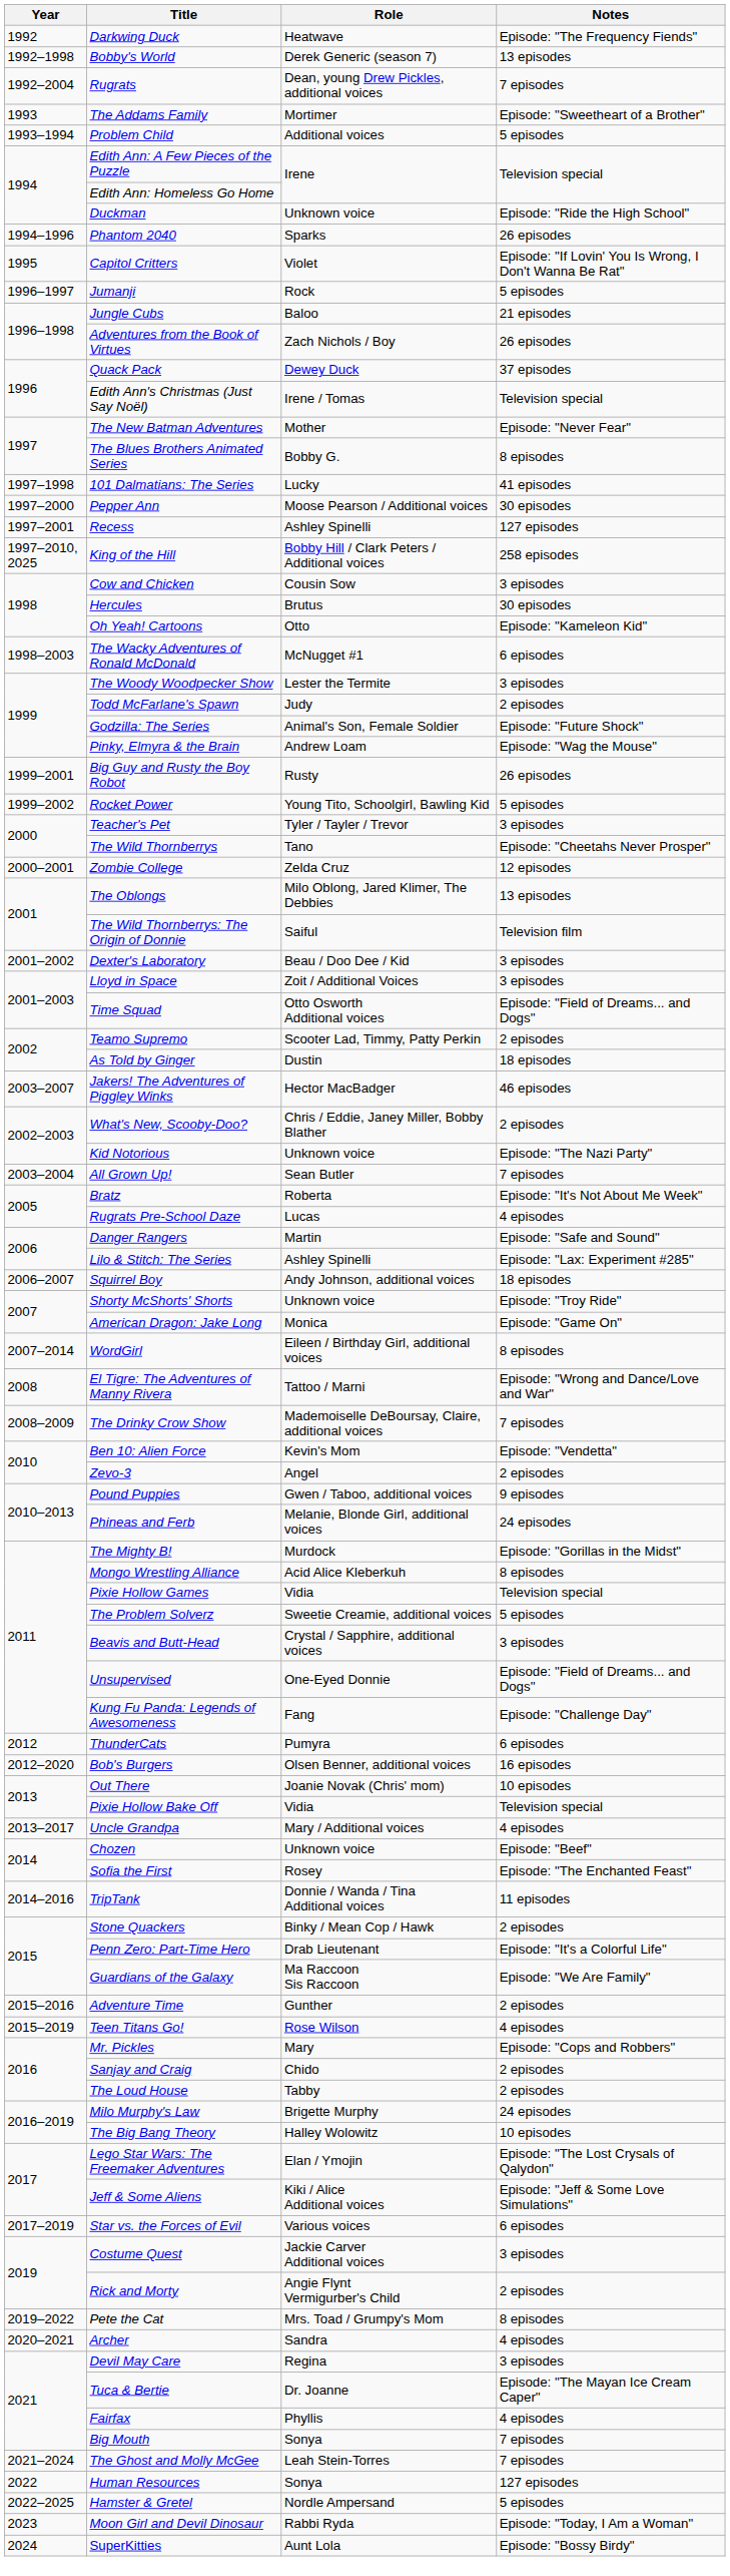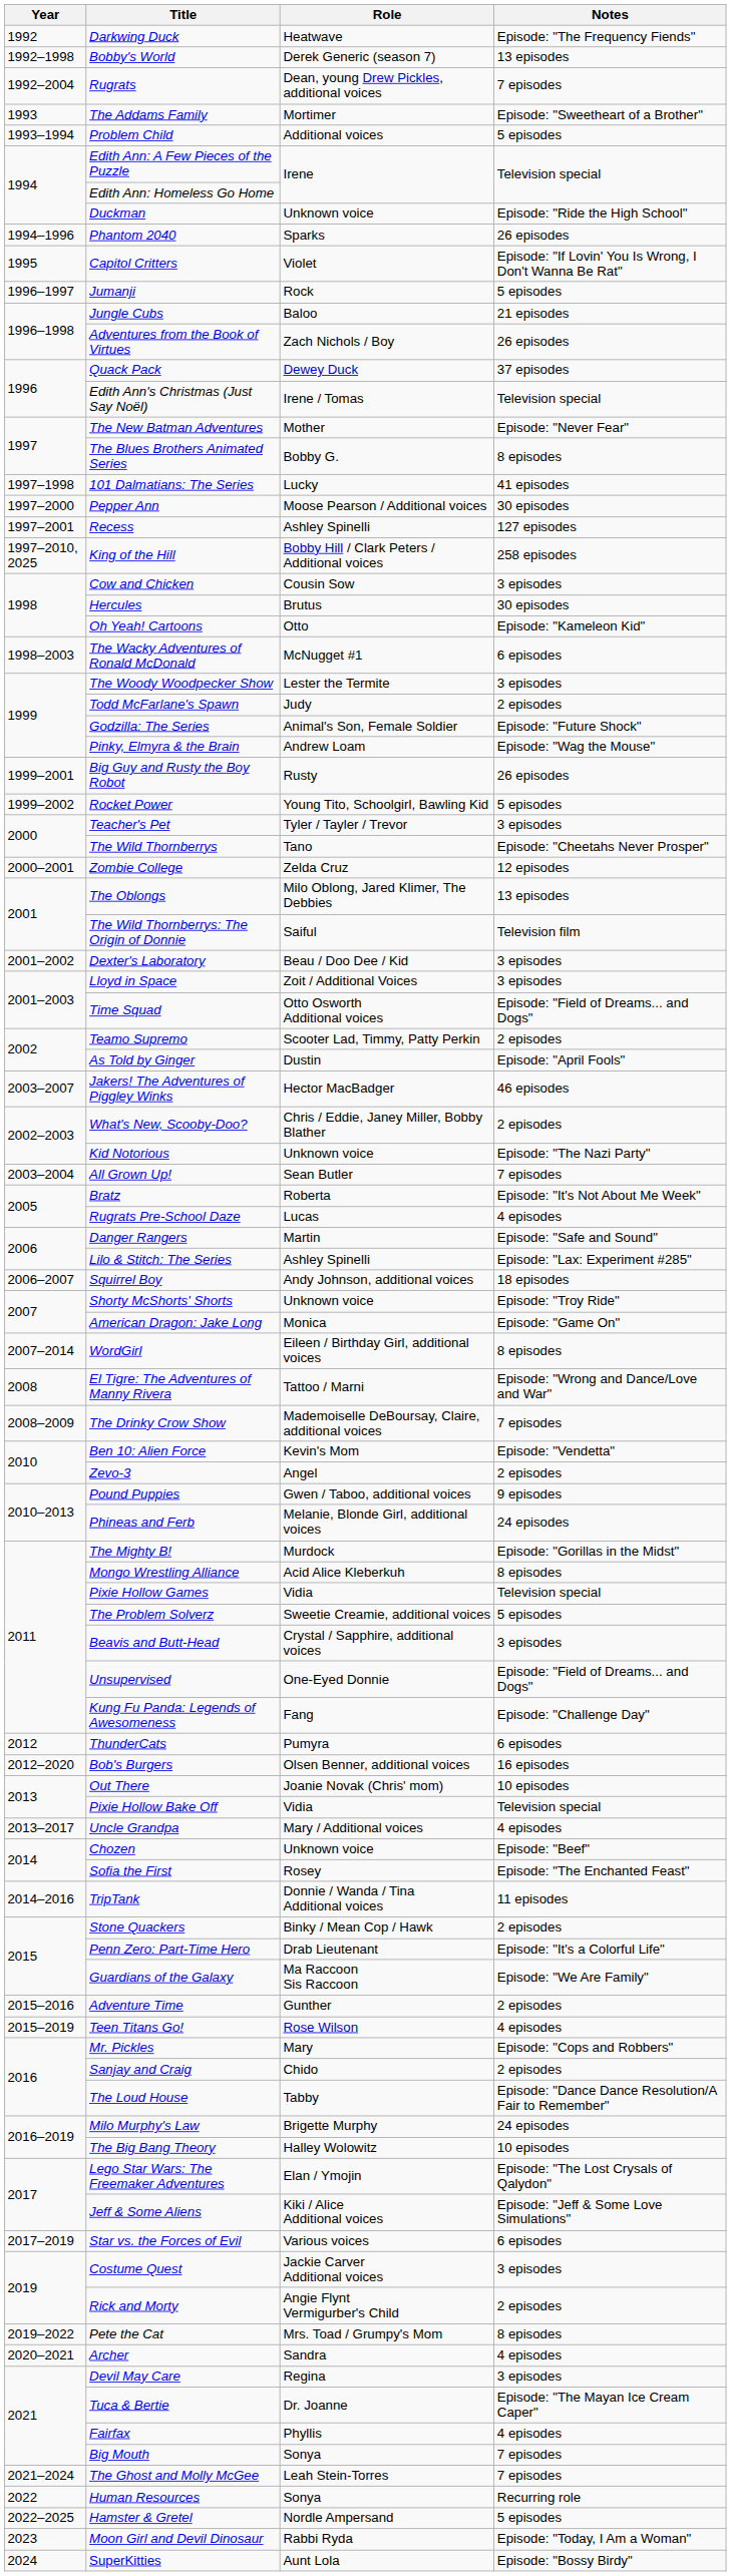 <table class="wikitable plainrowheaders unsortable">
 <tr>
 <th scope="col">Year</th>
 <th scope="col">Title</th>
 <th scope="col">Role</th>
 <th scope="col" class="unsortable">Notes</th>
 </tr>
 <tr>
 <td>1992</td>
 <td scope="row"><em><a href='#'>Darkwing Duck</a></em></td>
 <td>Heatwave</td>
 <td>Episode: "The Frequency Fiends"</td>
 </tr>
 <tr>
 <td>1992–1998</td>
 <td scope="row"><em><a href='#'>Bobby's World</a></em></td>
 <td>Derek Generic (season 7)</td>
 <td>13 episodes</td>
 </tr>
 <tr>
 <td>1992–2004</td>
 <td scope="row"><em><a href='#'>Rugrats</a></em></td>
 <td>Dean, young <a href='#'>Drew Pickles</a>, additional voices</td>
 <td>7 episodes</td>
 </tr>
 <tr>
 <td>1993</td>
 <td scope="row"><em><a href='#'>The Addams Family</a></em></td>
 <td>Mortimer</td>
 <td>Episode: "Sweetheart of a Brother"</td>
 </tr>
 <tr>
 <td>1993–1994</td>
 <td scope="row"><em><a href='#'>Problem Child</a></em></td>
 <td>Additional voices</td>
 <td>5 episodes</td>
 </tr>
 <tr>
 <td rowspan="3">1994</td>
 <td scope="row"><em><a href='#'>Edith Ann: A Few Pieces of the Puzzle</a></em></td>
 <td rowspan="2">Irene</td>
 <td rowspan="2">Television special</td>
 </tr>
 <tr>
 <td scope="row"><em>Edith Ann: Homeless Go Home</em></td>
 </tr>
 <tr>
 <td scope="row"><em><a href='#'>Duckman</a></em></td>
 <td>Unknown voice</td>
 <td>Episode: "Ride the High School"</td>
 </tr>
 <tr>
 <td>1994–1996</td>
 <td scope="row"><em><a href='#'>Phantom 2040</a></em></td>
 <td>Sparks</td>
 <td>26 episodes</td>
 </tr>
 <tr>
 <td>1995</td>
 <td scope="row"><em><a href='#'>Capitol Critters</a></em></td>
 <td>Violet</td>
 <td>Episode: "If Lovin' You Is Wrong, I Don't Wanna Be Rat"</td>
 </tr>
 <tr>
 <td>1996–1997</td>
 <td scope="row"><em><a href='#'>Jumanji</a></em></td>
 <td>Rock</td>
 <td>5 episodes</td>
 </tr>
 <tr>
 <td rowspan="2">1996–1998</td>
 <td scope="row"><em><a href='#'>Jungle Cubs</a></em></td>
 <td>Baloo</td>
 <td>21 episodes</td>
 </tr>
 <tr>
 <td scope="row"><em><a href='#'>Adventures from the Book of Virtues</a></em></td>
 <td>Zach Nichols / Boy</td>
 <td>26 episodes</td>
 </tr>
 <tr>
 <td rowspan="2">1996</td>
 <td scope="row"><em><a href='#'>Quack Pack</a></em></td>
 <td><a href='#'>Dewey Duck</a></td>
 <td>37 episodes</td>
 </tr>
 <tr>
 <td scope="row"><em>Edith Ann's Christmas (Just Say Noël)</em></td>
 <td>Irene / Tomas</td>
 <td>Television special</td>
 </tr>
 <tr>
 <td rowspan="2">1997</td>
 <td scope="row"><em><a href='#'>The New Batman Adventures</a></em></td>
 <td>Mother</td>
 <td>Episode: "Never Fear"</td>
 </tr>
 <tr>
 <td scope="row"><em><a href='#'>The Blues Brothers Animated Series</a></em></td>
 <td>Bobby G.</td>
 <td>8 episodes</td>
 </tr>
 <tr>
 <td>1997–1998</td>
 <td scope="row"><em><a href='#'>101 Dalmatians: The Series</a></em></td>
 <td>Lucky</td>
 <td>41 episodes</td>
 </tr>
 <tr>
 <td>1997–2000</td>
 <td scope="row"><em><a href='#'>Pepper Ann</a></em></td>
 <td>Moose Pearson / Additional voices</td>
 <td>30 episodes</td>
 </tr>
 <tr>
 <td>1997–2001</td>
 <td scope="row"><em><a href='#'>Recess</a></em></td>
 <td>Ashley Spinelli</td>
 <td>127 episodes</td>
 </tr>
 <tr>
 <td>1997–2010, 2025</td>
 <td scope="row"><em><a href='#'>King of the Hill</a></em></td>
 <td><a href='#'>Bobby Hill</a> / Clark Peters / Additional voices</td>
 <td>258 episodes</td>
 </tr>
 <tr>
 <td rowspan="3">1998</td>
 <td scope="row"><em><a href='#'>Cow and Chicken</a></em></td>
 <td>Cousin Sow</td>
 <td>3 episodes</td>
 </tr>
 <tr>
 <td scope="row"><em><a href='#'>Hercules</a></em></td>
 <td>Brutus</td>
 <td>30 episodes</td>
 </tr>
 <tr>
 <td scope="row"><em><a href='#'>Oh Yeah! Cartoons</a></em></td>
 <td>Otto</td>
 <td>Episode: "Kameleon Kid"</td>
 </tr>
 <tr>
 <td>1998–2003</td>
 <td scope="row"><em><a href='#'>The Wacky Adventures of Ronald McDonald</a></em></td>
 <td>McNugget #1</td>
 <td>6 episodes</td>
 </tr>
 <tr>
 <td rowspan="4">1999</td>
 <td scope="row"><em><a href='#'>The Woody Woodpecker Show</a></em></td>
 <td>Lester the Termite</td>
 <td>3 episodes</td>
 </tr>
 <tr>
 <td scope="row"><em><a href='#'>Todd McFarlane's Spawn</a></em></td>
 <td>Judy</td>
 <td>2 episodes</td>
 </tr>
 <tr>
 <td scope="row"><em><a href='#'>Godzilla: The Series</a></em></td>
 <td>Animal's Son, Female Soldier</td>
 <td>Episode: "Future Shock"</td>
 </tr>
 <tr>
 <td><em><a href='#'>Pinky, Elmyra & the Brain</a></em></td>
 <td>Andrew Loam</td>
 <td>Episode: "Wag the Mouse"</td>
 </tr>
 <tr>
 <td>1999–2001</td>
 <td scope="row"><em><a href='#'>Big Guy and Rusty the Boy Robot</a></em></td>
 <td>Rusty</td>
 <td>26 episodes</td>
 </tr>
 <tr>
 <td>1999–2002</td>
 <td scope="row"><em><a href='#'>Rocket Power</a></em></td>
 <td>Young Tito, Schoolgirl, Bawling Kid</td>
 <td>5 episodes</td>
 </tr>
 <tr>
 <td rowspan="2">2000</td>
 <td scope="row"><em><a href='#'>Teacher's Pet</a></em></td>
 <td>Tyler / Tayler / Trevor</td>
 <td>3 episodes</td>
 </tr>
 <tr>
 <td scope="row"><em><a href='#'>The Wild Thornberrys</a></em></td>
 <td>Tano</td>
 <td>Episode: "Cheetahs Never Prosper"</td>
 </tr>
 <tr>
 <td>2000–2001</td>
 <td scope="row"><em><a href='#'>Zombie College</a></em></td>
 <td>Zelda Cruz</td>
 <td>12 episodes</td>
 </tr>
 <tr>
 <td rowspan="2">2001</td>
 <td scope="row"><em><a href='#'>The Oblongs</a></em></td>
 <td>Milo Oblong, Jared Klimer,  The Debbies</td>
 <td>13 episodes</td>
 </tr>
 <tr>
 <td scope="row"><em><a href='#'>The Wild Thornberrys: The Origin of Donnie</a></em></td>
 <td>Saiful</td>
 <td>Television film</td>
 </tr>
 <tr>
 <td>2001–2002</td>
 <td scope="row"><em><a href='#'>Dexter's Laboratory</a></em></td>
 <td>Beau / Doo Dee / Kid</td>
 <td>3 episodes</td>
 </tr>
 <tr>
 <td rowspan="2">2001–2003</td>
 <td scope="row"><em><a href='#'>Lloyd in Space</a></em></td>
 <td>Zoit / Additional Voices</td>
 <td>3 episodes</td>
 </tr>
 <tr>
 <td scope="row"><em><a href='#'>Time Squad</a></em></td>
 <td>Otto Osworth <br> Additional voices</td>
 <td>Episode: "Field of Dreams... and Dogs"</td>
 </tr>
 <tr>
 <td rowspan="2">2002</td>
 <td scope="row"><em><a href='#'>Teamo Supremo</a></em></td>
 <td>Scooter Lad, Timmy, Patty Perkin</td>
 <td>2 episodes</td>
 </tr>
 <tr>
 <td scope="row"><em><a href='#'>As Told by Ginger</a></em></td>
 <td>Dustin</td>
-<td>18 episodes</td>
+<td>Episode: "April Fools"</td>
 </tr>
 <tr>
 <td>2003–2007</td>
 <td scope="row"><em><a href='#'>Jakers! The Adventures of Piggley Winks</a></em></td>
 <td>Hector MacBadger</td>
 <td>46 episodes</td>
 </tr>
 <tr>
 <td rowspan="2">2002–2003</td>
 <td scope="row"><em><a href='#'>What's New, Scooby-Doo?</a></em></td>
 <td>Chris / Eddie, Janey Miller, Bobby Blather</td>
 <td>2 episodes</td>
 </tr>
 <tr>
 <td scope="row"><em><a href='#'>Kid Notorious</a></em></td>
 <td>Unknown voice</td>
 <td>Episode: "The Nazi Party"</td>
 </tr>
 <tr>
 <td>2003–2004</td>
 <td scope="row"><em><a href='#'>All Grown Up!</a></em></td>
 <td>Sean Butler</td>
 <td>7 episodes</td>
 </tr>
 <tr>
 <td rowspan="2">2005</td>
 <td scope="row"><em><a href='#'>Bratz</a></em></td>
 <td>Roberta</td>
 <td>Episode: "It's Not About Me Week"</td>
 </tr>
 <tr>
 <td scope="row"><em><a href='#'>Rugrats Pre-School Daze</a></em></td>
 <td>Lucas</td>
 <td>4 episodes</td>
 </tr>
 <tr>
 <td rowspan="2">2006</td>
 <td scope="row"><em><a href='#'>Danger Rangers</a></em></td>
 <td>Martin</td>
 <td>Episode: "Safe and Sound"</td>
 </tr>
 <tr>
 <td scope="row"><em><a href='#'>Lilo & Stitch: The Series</a></em></td>
 <td>Ashley Spinelli</td>
 <td>Episode: "Lax: Experiment #285"</td>
 </tr>
 <tr>
 <td>2006–2007</td>
 <td scope="row"><em><a href='#'>Squirrel Boy</a></em></td>
 <td>Andy Johnson, additional voices</td>
 <td>18 episodes</td>
 </tr>
 <tr>
 <td rowspan="2">2007</td>
 <td scope="row"><em><a href='#'>Shorty McShorts' Shorts</a></em></td>
 <td>Unknown voice</td>
 <td>Episode: "Troy Ride"</td>
 </tr>
 <tr>
 <td scope="row"><em><a href='#'>American Dragon: Jake Long</a></em></td>
 <td>Monica</td>
 <td>Episode: "Game On"</td>
 </tr>
 <tr>
 <td>2007–2014</td>
 <td scope="row"><em><a href='#'>WordGirl</a></em></td>
 <td>Eileen / Birthday Girl, additional voices</td>
 <td>8 episodes</td>
 </tr>
 <tr>
 <td>2008</td>
 <td scope="row"><em><a href='#'>El Tigre: The Adventures of Manny Rivera</a></em></td>
 <td>Tattoo / Marni</td>
 <td>Episode: "Wrong and Dance/Love and War"</td>
 </tr>
 <tr>
 <td>2008–2009</td>
 <td scope="row"><em><a href='#'>The Drinky Crow Show</a></em></td>
 <td>Mademoiselle DeBoursay,  Claire, additional voices</td>
 <td>7 episodes</td>
 </tr>
 <tr 2022– little demon voice of sea hag>
 <td rowspan="2">2010</td>
 <td scope="row"><em><a href='#'>Ben 10: Alien Force</a></em></td>
 <td>Kevin's Mom</td>
 <td>Episode: "Vendetta"</td>
 </tr>
 <tr>
 <td scope="row"><em><a href='#'>Zevo-3</a></em></td>
 <td>Angel</td>
 <td>2 episodes</td>
 </tr>
 <tr>
 <td rowspan="2">2010–2013</td>
 <td scope="row"><em><a href='#'>Pound Puppies</a></em></td>
 <td>Gwen / Taboo, additional voices</td>
 <td>9 episodes</td>
 </tr>
 <tr>
 <td scope="row"><em><a href='#'>Phineas and Ferb</a></em></td>
 <td>Melanie, Blonde Girl, additional voices</td>
 <td>24 episodes</td>
 </tr>
 <tr>
 <td rowspan="7">2011</td>
 <td scope="row"><em><a href='#'>The Mighty B!</a></em></td>
 <td>Murdock</td>
 <td>Episode: "Gorillas in the Midst"</td>
 </tr>
 <tr>
 <td scope="row"><em><a href='#'>Mongo Wrestling Alliance</a></em></td>
 <td>Acid Alice Kleberkuh</td>
 <td>8 episodes</td>
 </tr>
 <tr>
 <td scope="row"><em><a href='#'>Pixie Hollow Games</a></em></td>
 <td>Vidia</td>
 <td>Television special</td>
 </tr>
 <tr>
 <td scope="row"><em><a href='#'>The Problem Solverz</a></em></td>
 <td>Sweetie Creamie, additional voices</td>
 <td>5 episodes</td>
 </tr>
 <tr>
 <td scope="row"><em><a href='#'>Beavis and Butt-Head</a></em></td>
 <td>Crystal / Sapphire, additional voices</td>
 <td>3 episodes</td>
 </tr>
 <tr>
 <td scope="row"><em><a href='#'>Unsupervised</a></em></td>
 <td>One-Eyed Donnie</td>
 <td>Episode: "Field of Dreams... and Dogs"</td>
 </tr>
 <tr>
 <td scope="row"><em><a href='#'>Kung Fu Panda: Legends of Awesomeness</a></em></td>
 <td>Fang</td>
 <td>Episode: "Challenge Day"</td>
 </tr>
 <tr>
 <td>2012</td>
 <td scope="row"><em><a href='#'>ThunderCats</a></em></td>
 <td>Pumyra</td>
 <td>6 episodes</td>
 </tr>
 <tr>
 <td>2012–2020</td>
 <td scope="row"><em><a href='#'>Bob's Burgers</a></em></td>
 <td>Olsen Benner, additional voices</td>
 <td>16 episodes</td>
 </tr>
 <tr>
 <td rowspan="2">2013</td>
 <td scope="row"><em><a href='#'>Out There</a></em></td>
 <td>Joanie Novak (Chris' mom)</td>
 <td>10 episodes</td>
 </tr>
 <tr>
 <td scope="row"><em><a href='#'>Pixie Hollow Bake Off</a></em></td>
 <td>Vidia</td>
 <td>Television special</td>
 </tr>
 <tr>
 <td>2013–2017</td>
 <td scope="row"><em><a href='#'>Uncle Grandpa</a></em></td>
 <td>Mary / Additional voices</td>
 <td>4 episodes</td>
 </tr>
 <tr>
 <td rowspan="2">2014</td>
 <td scope="row"><em><a href='#'>Chozen</a></em></td>
 <td>Unknown voice</td>
 <td>Episode: "Beef"</td>
 </tr>
 <tr>
 <td scope="row"><em><a href='#'>Sofia the First</a></em></td>
 <td>Rosey</td>
 <td>Episode: "The Enchanted Feast"</td>
 </tr>
 <tr>
 <td>2014–2016</td>
 <td scope="row"><em><a href='#'>TripTank</a></em></td>
 <td>Donnie / Wanda / Tina <br> Additional voices</td>
 <td>11 episodes</td>
 </tr>
 <tr>
 <td rowspan="3">2015</td>
 <td scope="row"><em><a href='#'>Stone Quackers</a></em></td>
 <td>Binky / Mean Cop / Hawk</td>
 <td>2 episodes</td>
 </tr>
 <tr>
 <td scope="row"><em><a href='#'>Penn Zero: Part-Time Hero</a></em></td>
 <td>Drab Lieutenant</td>
 <td>Episode: "It's a Colorful Life"</td>
 </tr>
 <tr>
 <td scope="row"><em><a href='#'>Guardians of the Galaxy</a></em></td>
 <td>Ma Raccoon <br> Sis Raccoon</td>
 <td>Episode: "We Are Family"</td>
 </tr>
 <tr>
 <td>2015–2016</td>
 <td scope="row"><em><a href='#'>Adventure Time</a></em></td>
 <td>Gunther</td>
 <td>2 episodes</td>
 </tr>
 <tr>
 <td>2015–2019</td>
 <td scope="row"><em><a href='#'>Teen Titans Go!</a></em></td>
 <td><a href='#'>Rose Wilson</a></td>
 <td>4 episodes</td>
 </tr>
 <tr>
 <td rowspan="3">2016</td>
 <td scope="row"><em><a href='#'>Mr. Pickles</a></em></td>
 <td>Mary</td>
 <td>Episode: "Cops and Robbers"</td>
 </tr>
 <tr>
 <td scope="row"><em><a href='#'>Sanjay and Craig</a></em></td>
 <td>Chido</td>
 <td>2 episodes</td>
 </tr>
 <tr>
 <td scope="row"><em><a href='#'>The Loud House</a></em></td>
 <td>Tabby</td>
-<td>2 episodes</td>
+<td>Episode: "Dance Dance Resolution/A Fair to Remember"</td>
 </tr>
 <tr>
 <td rowspan="2">2016–2019</td>
 <td scope="row"><em><a href='#'>Milo Murphy's Law</a></em></td>
 <td>Brigette Murphy</td>
 <td>24 episodes</td>
 </tr>
 <tr>
 <td scope="row"><em><a href='#'>The Big Bang Theory</a></em></td>
 <td>Halley Wolowitz</td>
 <td>10 episodes</td>
 </tr>
 <tr>
 <td rowspan="2">2017</td>
 <td scope="row"><em><a href='#'>Lego Star Wars: The Freemaker Adventures</a></em></td>
 <td>Elan / Ymojin</td>
 <td>Episode: "The Lost Crysals of Qalydon"</td>
 </tr>
 <tr>
 <td scope="row"><em><a href='#'>Jeff & Some Aliens</a></em></td>
 <td>Kiki / Alice <br> Additional voices</td>
 <td>Episode: "Jeff & Some Love Simulations"</td>
 </tr>
 <tr>
 <td>2017–2019</td>
 <td scope="row"><em><a href='#'>Star vs. the Forces of Evil</a></em></td>
 <td>Various voices</td>
 <td>6 episodes</td>
 </tr>
 <tr>
 <td rowspan="2">2019</td>
 <td scope="row"><em><a href='#'>Costume Quest</a></em></td>
 <td>Jackie Carver <br> Additional voices</td>
 <td>3 episodes</td>
 </tr>
 <tr>
 <td scope="row"><em><a href='#'>Rick and Morty</a></em></td>
 <td>Angie Flynt <br> Vermigurber's Child</td>
 <td>2 episodes</td>
 </tr>
 <tr>
 <td>2019–2022</td>
 <td scope="row"><em>Pete the Cat</em></td>
 <td>Mrs. Toad / Grumpy's Mom</td>
 <td>8 episodes</td>
 </tr>
 <tr>
 <td>2020–2021</td>
 <td scope="row"><em><a href='#'>Archer</a></em></td>
 <td>Sandra</td>
 <td>4 episodes</td>
 </tr>
 <tr>
 <td rowspan="4">2021</td>
 <td scope="row"><em><a href='#'>Devil May Care</a></em></td>
 <td>Regina</td>
 <td>3 episodes</td>
 </tr>
 <tr>
 <td scope="row"><em><a href='#'>Tuca & Bertie</a></em></td>
 <td>Dr. Joanne</td>
 <td>Episode: "The Mayan Ice Cream Caper"</td>
 </tr>
 <tr>
 <td scope="row"><em><a href='#'>Fairfax</a></em></td>
 <td>Phyllis</td>
 <td>4 episodes</td>
 </tr>
 <tr>
 <td scope="row"><em><a href='#'>Big Mouth</a></em></td>
 <td>Sonya</td>
 <td>7 episodes</td>
 </tr>
 <tr>
 <td>2021–2024</td>
 <td scope="row"><em><a href='#'>The Ghost and Molly McGee</a></em></td>
 <td>Leah Stein-Torres</td>
 <td>7 episodes</td>
 </tr>
 <tr>
 <td>2022</td>
 <td scope="row"><em><a href='#'>Human Resources</a></em></td>
 <td>Sonya</td>
-<td>127 episodes</td>
+<td>Recurring role</td>
 </tr>
 <tr>
 <td>2022–2025</td>
 <td scope="row"><em><a href='#'>Hamster & Gretel</a></em></td>
 <td>Nordle Ampersand</td>
 <td>5 episodes</td>
 </tr>
 <tr>
 <td rowspan="1">2023</td>
 <td scope="row"><em><a href='#'>Moon Girl and Devil Dinosaur</a></em></td>
 <td>Rabbi Ryda</td>
 <td>Episode: "Today, I Am a Woman"</td>
 </tr>
 <tr>
 <td>2024</td>
 <td><a href='#'>SuperKitties</a></td>
 <td>Aunt Lola</td>
 <td>Episode: "Bossy Birdy"</td>
 </tr>
 </table>
